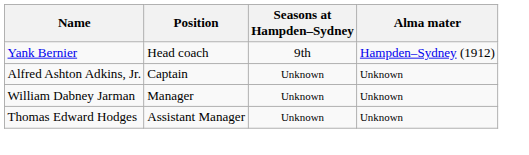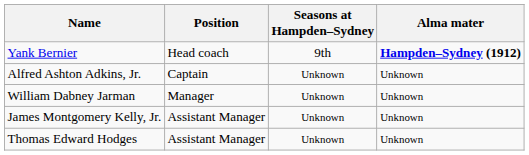 <table class="wikitable" border="1" style="font-size:90%;">
 <tr>
 <th>Name</th>
 <th>Position</th>
 <th>Seasons at<br>Hampden–Sydney</th>
 <th>Alma mater</th>
 </tr>
 <tr align="left">
 <td><a href='#'>Yank Bernier</a></td>
 <td>Head coach</td>
 <td - align="center">9th</td>
-<td><a href='#'>Hampden–Sydney</a> (1912)</td>
+<td><strong><a href='#'>Hampden–Sydney</a> (1912)</strong></td>
 </tr>
 <tr align="left">
 <td>Alfred Ashton Adkins, Jr.</td>
 <td>Captain</td>
 <td - align="center"><small>Unknown</small></td>
 <td><small>Unknown</small></td>
 </tr>
 <tr align="left">
 <td>William Dabney Jarman</td>
 <td>Manager</td>
 <td - align="center"><small>Unknown</small></td>
 <td><small>Unknown</small></td>
 </tr>
 <tr align="left">
+<td>James Montgomery Kelly, Jr.</td>
+<td>Assistant Manager</td>
+<td - align="center"><small>Unknown</small></td>
+<td><small>Unknown</small></td>
+</tr>
+<tr align="left">
 <td>Thomas Edward Hodges</td>
 <td>Assistant Manager</td>
 <td - align="center"><small>Unknown</small></td>
 <td><small>Unknown</small></td>
 </tr>
 </table>
